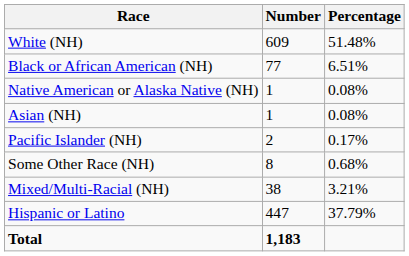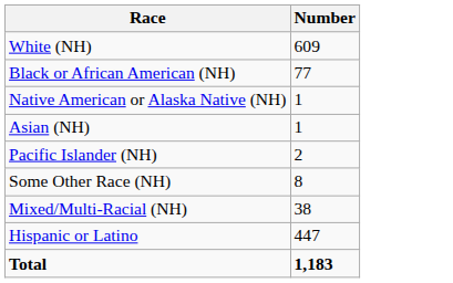 <table class="wikitable">
 <tr>
 <th>Race</th>
 <th>Number</th>
-<th>Percentage</th>
 </tr>
 <tr>
 <td><a href='#'>White</a> (NH)</td>
 <td>609</td>
-<td>51.48%</td>
 </tr>
 <tr>
 <td><a href='#'>Black or African American</a> (NH)</td>
 <td>77</td>
-<td>6.51%</td>
 </tr>
 <tr>
 <td><a href='#'>Native American</a> or <a href='#'>Alaska Native</a> (NH)</td>
 <td>1</td>
-<td>0.08%</td>
 </tr>
 <tr>
 <td><a href='#'>Asian</a> (NH)</td>
 <td>1</td>
-<td>0.08%</td>
 </tr>
 <tr>
 <td><a href='#'>Pacific Islander</a> (NH)</td>
 <td>2</td>
-<td>0.17%</td>
 </tr>
 <tr>
 <td>Some Other Race (NH)</td>
 <td>8</td>
-<td>0.68%</td>
 </tr>
 <tr>
 <td><a href='#'>Mixed/Multi-Racial</a> (NH)</td>
 <td>38</td>
-<td>3.21%</td>
 </tr>
 <tr>
 <td><a href='#'>Hispanic or Latino</a></td>
 <td>447</td>
-<td>37.79%</td>
 </tr>
 <tr>
 <td><strong>Total</strong></td>
 <td><strong>1,183</strong></td>
-<td></td>
 </tr>
 </table>
